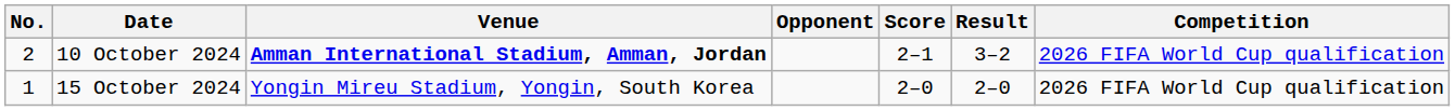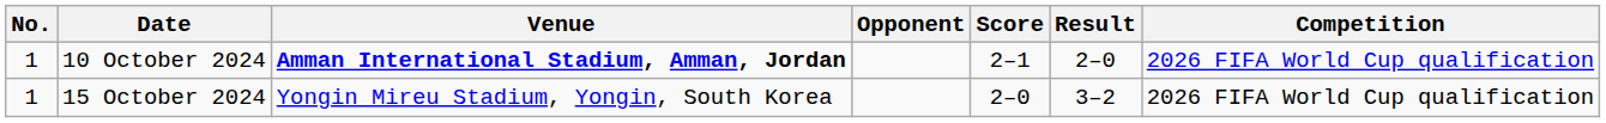 <table class="wikitable sortable">
 <tr>
 <th scope="col">No.</th>
 <th scope="col">Date</th>
 <th scope="col">Venue</th>
 <th scope="col">Opponent</th>
 <th scope="col">Score</th>
 <th scope="col">Result</th>
 <th scope="col">Competition</th>
 </tr>
 <tr>
-<td align="center">2</td>
+<td align="center">1</td>
 <td>10 October 2024</td>
 <td><strong><a href='#'>Amman International Stadium</a>, <a href='#'>Amman</a>, Jordan</strong></td>
 <td></td>
 <td align="center">2–1</td>
-<td align="center">3–2</td>
+<td align="center">2–0</td>
 <td><a href='#'>2026 FIFA World Cup qualification</a></td>
 </tr>
 <tr>
 <td align="center">1</td>
 <td>15 October 2024</td>
 <td><a href='#'>Yongin Mireu Stadium</a>, <a href='#'>Yongin</a>, South Korea</td>
 <td></td>
 <td align="center">2–0</td>
-<td align="center">2–0</td>
+<td align="center">3–2</td>
 <td>2026 FIFA World Cup qualification</td>
 </tr>
 </table>
